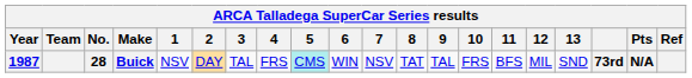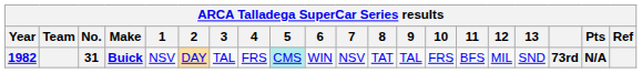 <table class="wikitable" style="text-align:center; font-size:75%">
 <tr>
 <th colspan=20><a href='#'>ARCA Talladega SuperCar Series</a> results</th>
 </tr>
 <tr>
 <th>Year</th>
 <th>Team</th>
 <th>No.</th>
 <th>Make</th>
 <th>1</th>
 <th>2</th>
 <th>3</th>
 <th>4</th>
 <th>5</th>
 <th>6</th>
 <th>7</th>
 <th>8</th>
 <th>9</th>
 <th>10</th>
 <th>11</th>
 <th>12</th>
 <th>13</th>
 <th></th>
 <th>Pts</th>
 <th>Ref</th>
 </tr>
 <tr>
-<th><a href='#'>1987</a></th>
+<th><a href='#'>1982</a></th>
 <th></th>
-<th>28</th>
+<th>31</th>
 <th><a href='#'>Buick</a></th>
 <td><a href='#'>NSV</a></td>
 <td style="background-color:#FFDF9F"><a href='#'>DAY</a><br></td>
 <td><a href='#'>TAL</a></td>
 <td><a href='#'>FRS</a></td>
 <td style="background: paleturquoise;"><a href='#'>CMS</a></td>
 <td><a href='#'>WIN</a></td>
 <td><a href='#'>NSV</a></td>
 <td><a href='#'>TAT</a></td>
 <td><a href='#'>TAL</a></td>
 <td><a href='#'>FRS</a></td>
 <td><a href='#'>BFS</a></td>
 <td><a href='#'>MIL</a></td>
 <td><a href='#'>SND</a></td>
 <th>73rd</th>
 <th>N/A</th>
 <th></th>
 </tr>
 </table>
